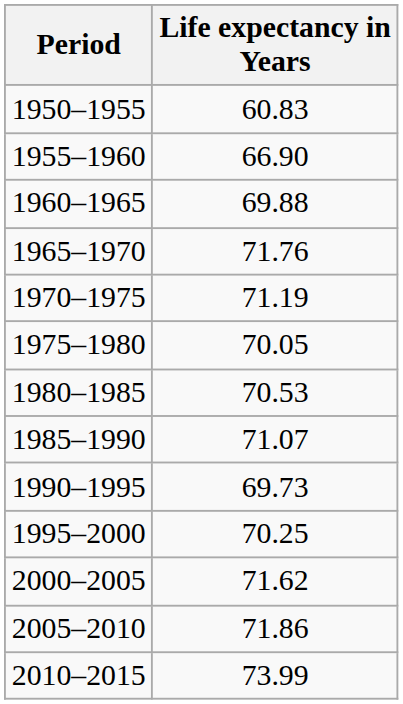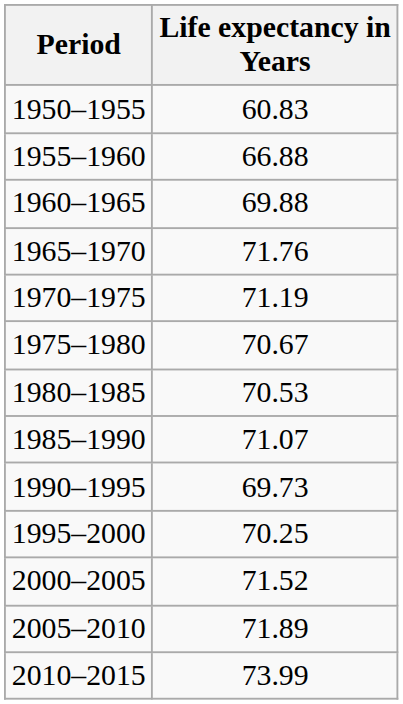 <table class="wikitable sortable" style="text-align:center">
 <tr>
 <th>Period</th>
 <th>Life expectancy in<br>Years</th>
 </tr>
 <tr>
 <td>1950–1955</td>
 <td>60.83</td>
 </tr>
 <tr>
 <td>1955–1960</td>
-<td> 66.90</td>
+<td> 66.88</td>
 </tr>
 <tr>
 <td>1960–1965</td>
 <td> 69.88</td>
 </tr>
 <tr>
 <td>1965–1970</td>
 <td> 71.76</td>
 </tr>
 <tr>
 <td>1970–1975</td>
 <td> 71.19</td>
 </tr>
 <tr>
 <td>1975–1980</td>
-<td> 70.05</td>
+<td> 70.67</td>
 </tr>
 <tr>
 <td>1980–1985</td>
 <td> 70.53</td>
 </tr>
 <tr>
 <td>1985–1990</td>
 <td> 71.07</td>
 </tr>
 <tr>
 <td>1990–1995</td>
 <td> 69.73</td>
 </tr>
 <tr>
 <td>1995–2000</td>
 <td> 70.25</td>
 </tr>
 <tr>
 <td>2000–2005</td>
-<td> 71.62</td>
+<td> 71.52</td>
 </tr>
 <tr>
 <td>2005–2010</td>
-<td> 71.86</td>
+<td> 71.89</td>
 </tr>
 <tr>
 <td>2010–2015</td>
 <td> 73.99</td>
 </tr>
 </table>
